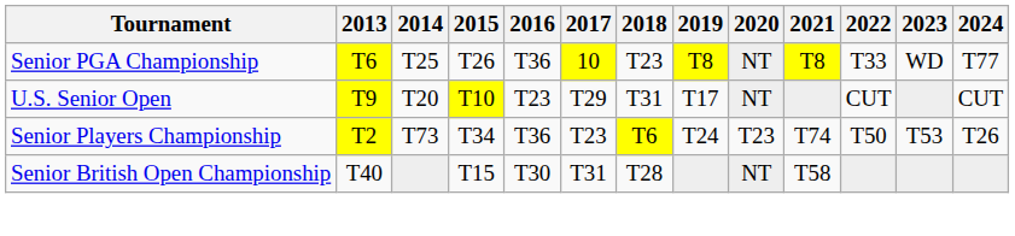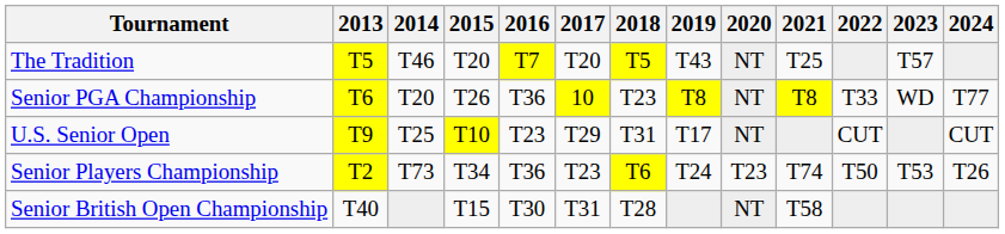 <table class="wikitable" style="font-size:95%;text-align:center;">
 <tr>
 <th>Tournament</th>
 <th>2013</th>
 <th>2014</th>
 <th>2015</th>
 <th>2016</th>
 <th>2017</th>
 <th>2018</th>
 <th>2019</th>
 <th>2020</th>
 <th>2021</th>
 <th>2022</th>
 <th>2023</th>
 <th>2024</th>
 </tr>
 <tr>
+<td align=left><a href='#'>The Tradition</a></td>
+<td style="background:yellow;">T5</td>
+<td>T46</td>
+<td>T20</td>
+<td style="background:yellow;">T7</td>
+<td>T20</td>
+<td style="background:yellow;">T5</td>
+<td>T43</td>
+<td style="background:#eeeeee;">NT</td>
+<td>T25</td>
+<td style="background:#eeeeee;"></td>
+<td>T57</td>
+<td style="background:#eeeeee;"></td>
+</tr>
+<tr>
 <td align=left><a href='#'>Senior PGA Championship</a></td>
 <td style="background:yellow;">T6</td>
-<td>T25</td>
+<td>T20</td>
 <td>T26</td>
 <td>T36</td>
 <td style="background:yellow;">10</td>
 <td>T23</td>
 <td style="background:yellow;">T8</td>
 <td style="background:#eeeeee;">NT</td>
 <td style="background:yellow;">T8</td>
 <td>T33</td>
 <td>WD</td>
 <td>T77</td>
 </tr>
 <tr>
 <td align=left><a href='#'>U.S. Senior Open</a></td>
 <td style="background:yellow;">T9</td>
-<td>T20</td>
+<td>T25</td>
 <td style="background:yellow;">T10</td>
 <td>T23</td>
 <td>T29</td>
 <td>T31</td>
 <td>T17</td>
 <td style="background:#eeeeee;">NT</td>
 <td style="background:#eeeeee;"></td>
 <td>CUT</td>
 <td style="background:#eeeeee;"></td>
 <td>CUT</td>
 </tr>
 <tr>
 <td align=left><a href='#'>Senior Players Championship</a></td>
 <td style="background:yellow;">T2</td>
 <td>T73</td>
 <td>T34</td>
 <td>T36</td>
 <td>T23</td>
 <td style="background:yellow;">T6</td>
 <td>T24</td>
 <td>T23</td>
 <td>T74</td>
 <td>T50</td>
 <td>T53</td>
 <td>T26</td>
 </tr>
 <tr>
 <td align=left><a href='#'>Senior British Open Championship</a></td>
 <td>T40</td>
 <td style="background:#eeeeee;"></td>
 <td>T15</td>
 <td>T30</td>
 <td>T31</td>
 <td>T28</td>
 <td style="background:#eeeeee;"></td>
 <td style="background:#eeeeee;">NT</td>
 <td>T58</td>
 <td style="background:#eeeeee;"></td>
 <td style="background:#eeeeee;"></td>
 <td style="background:#eeeeee;"></td>
 </tr>
 </table>
